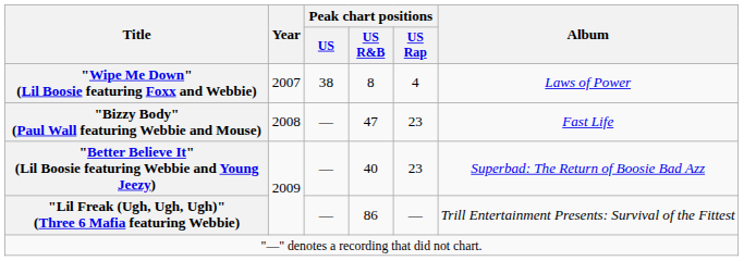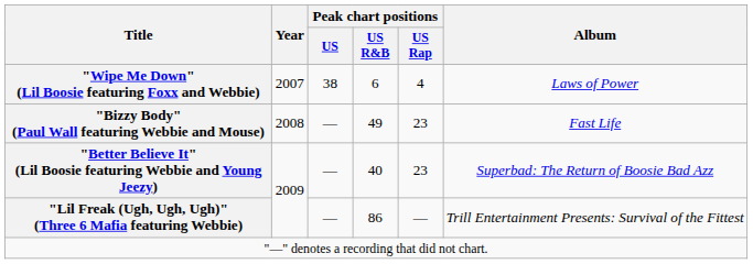 <table class="wikitable plainrowheaders" style="text-align:center;">
 <tr>
 <th scope="col" rowspan="2" style="width:18em;">Title</th>
 <th scope="col" rowspan="2">Year</th>
 <th scope="col" colspan="3">Peak chart positions</th>
 <th scope="col" rowspan="2">Album</th>
 </tr>
 <tr>
 <th style="width:3em;font-size:90%;"><a href='#'>US</a><br></th>
 <th style="width:3em;font-size:90%;"><a href='#'>US<br>R&B</a><br></th>
 <th style="width:3em;font-size:90%;"><a href='#'>US<br>Rap</a><br></th>
 </tr>
 <tr>
 <th scope="row">"<a href='#'>Wipe Me Down</a>"<br><span>(<a href='#'>Lil Boosie</a> featuring <a href='#'>Foxx</a> and Webbie)</span></th>
 <td>2007</td>
 <td>38</td>
-<td>8</td>
+<td>6</td>
 <td>4</td>
 <td><em><a href='#'>Laws of Power</a></em></td>
 </tr>
 <tr>
 <th scope="row">"Bizzy Body"<br><span>(<a href='#'>Paul Wall</a> featuring Webbie and Mouse)</span></th>
 <td>2008</td>
 <td>—</td>
-<td>47</td>
+<td>49</td>
 <td>23</td>
 <td><em><a href='#'>Fast Life</a></em></td>
 </tr>
 <tr>
 <th scope="row">"<a href='#'>Better Believe It</a>"<br><span>(Lil Boosie featuring Webbie and <a href='#'>Young Jeezy</a>)</span></th>
 <td rowspan="2">2009</td>
 <td>—</td>
 <td>40</td>
 <td>23</td>
 <td><em><a href='#'>Superbad: The Return of Boosie Bad Azz</a></em></td>
 </tr>
 <tr>
 <th scope="row">"Lil Freak (Ugh, Ugh, Ugh)"<br><span>(<a href='#'>Three 6 Mafia</a> featuring Webbie)</span></th>
 <td>—</td>
 <td>86</td>
 <td>—</td>
 <td><em>Trill Entertainment Presents: Survival of the Fittest</em></td>
 </tr>
 <tr>
 <td colspan="14" style="font-size:90%">"—" denotes a recording that did not chart.</td>
 </tr>
 </table>
